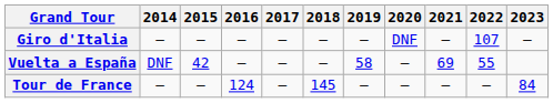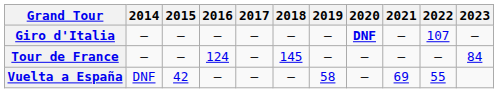 <table class="wikitable plainrowheaders">
 <tr>
 <th scope="col"><a href='#'>Grand Tour</a></th>
 <th scope="col">2014</th>
 <th scope="col">2015</th>
 <th scope="col">2016</th>
 <th scope="col">2017</th>
 <th scope="col">2018</th>
 <th scope="col">2019</th>
 <th scope="col">2020</th>
 <th scope="col">2021</th>
 <th scope="col">2022</th>
 <th scope="col">2023</th>
 </tr>
 <tr style="text-align:center;">
 <th scope="row"> <a href='#'>Giro d'Italia</a></th>
 <td>—</td>
 <td>—</td>
 <td>—</td>
 <td>—</td>
 <td>—</td>
 <td>—</td>
-<td><a href='#'>DNF</a></td>
+<td><strong><a href='#'>DNF</a></strong></td>
 <td>—</td>
 <td><a href='#'>107</a></td>
 <td>—</td>
+</tr>
+<tr style="text-align:center;">
+<th scope="row"> <a href='#'>Tour de France</a></th>
+<td>—</td>
+<td>—</td>
+<td><a href='#'>124</a></td>
+<td>—</td>
+<td><a href='#'>145</a></td>
+<td>—</td>
+<td>—</td>
+<td>—</td>
+<td>—</td>
+<td><a href='#'>84</a></td>
 </tr>
 <tr style="text-align:center;">
 <th scope="row"> <a href='#'>Vuelta a España</a></th>
 <td><a href='#'>DNF</a></td>
 <td><a href='#'>42</a></td>
 <td>—</td>
 <td>—</td>
 <td>—</td>
 <td><a href='#'>58</a></td>
 <td>—</td>
 <td><a href='#'>69</a></td>
 <td><a href='#'>55</a></td>
 <td></td>
 </tr>
-<tr style="text-align:center;">
-<th scope="row"> <a href='#'>Tour de France</a></th>
-<td>—</td>
-<td>—</td>
-<td><a href='#'>124</a></td>
-<td>—</td>
-<td><a href='#'>145</a></td>
-<td>—</td>
-<td>—</td>
-<td>—</td>
-<td>—</td>
-<td><a href='#'>84</a></td>
-</tr>
 </table>
